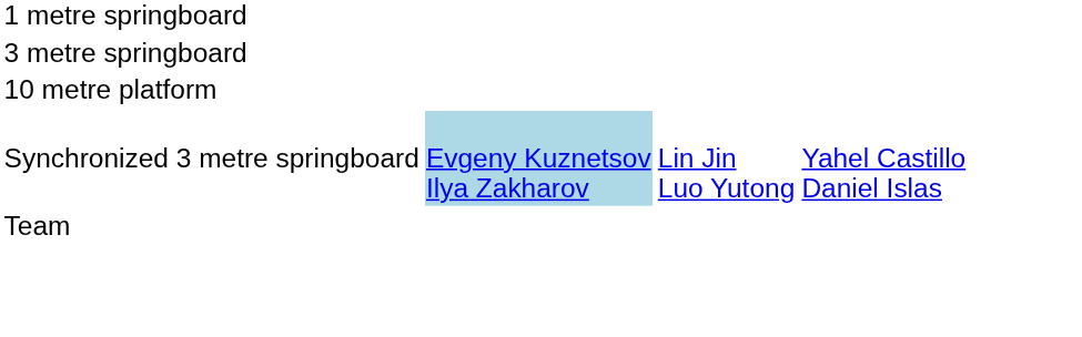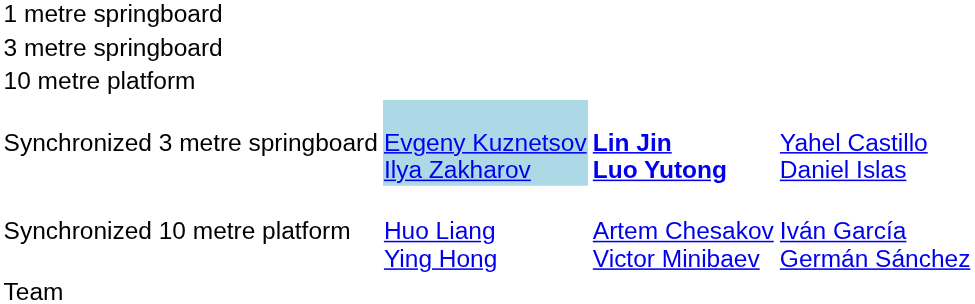 <table>
 <tr>
 <td>1 metre springboard<br></td>
 <td></td>
 <td></td>
 <td></td>
 </tr>
 <tr>
 <td>3 metre springboard<br></td>
 <td></td>
 <td></td>
 <td></td>
 </tr>
 <tr>
 <td>10 metre platform<br></td>
 <td></td>
 <td></td>
 <td></td>
 </tr>
 <tr>
 <td>Synchronized 3 metre springboard<br></td>
 <td style="background: lightblue;"><br><a href='#'>Evgeny Kuznetsov</a><br><a href='#'>Ilya Zakharov</a></td>
-<td><br><a href='#'>Lin Jin</a><br><a href='#'>Luo Yutong</a></td>
+<td><strong><br><a href='#'>Lin Jin</a><br><a href='#'>Luo Yutong</a></strong></td>
 <td><br><a href='#'>Yahel Castillo</a><br><a href='#'>Daniel Islas</a></td>
+</tr>
+<tr>
+<td>Synchronized 10 metre platform<br></td>
+<td><br><a href='#'>Huo Liang</a><br><a href='#'>Ying Hong</a></td>
+<td><br><a href='#'>Artem Chesakov</a><br><a href='#'>Victor Minibaev</a></td>
+<td><br><a href='#'>Iván García</a><br><a href='#'>Germán Sánchez</a></td>
 </tr>
 <tr>
 <td>Team</td>
 <td></td>
 <td></td>
 <td></td>
 </tr>
 </table>
